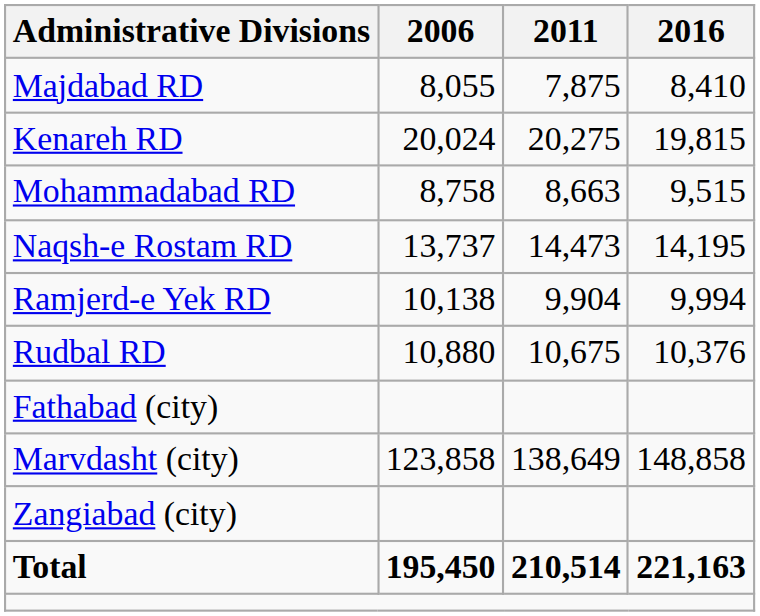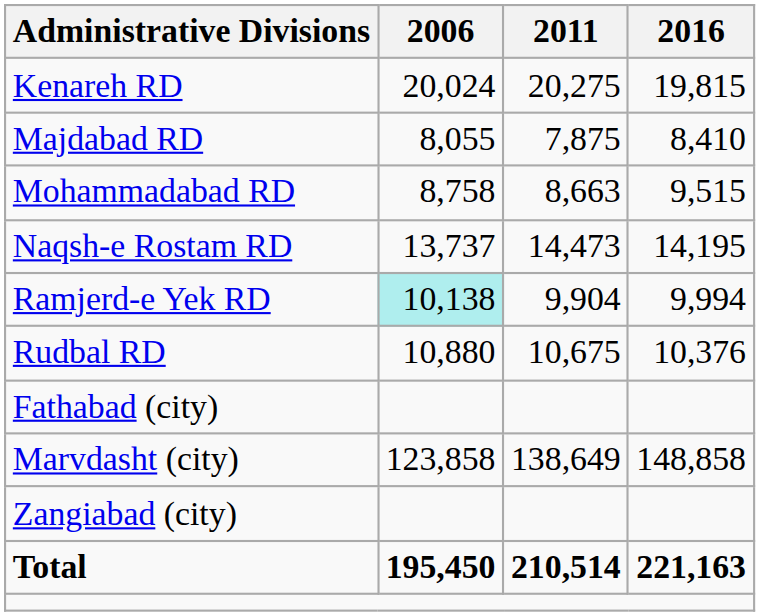 <table class="wikitable">
 <tr>
 <th>Administrative Divisions</th>
 <th>2006</th>
 <th>2011</th>
 <th>2016</th>
 </tr>
 <tr>
+<td><a href='#'>Kenareh RD</a></td>
+<td style="text-align: right;">20,024</td>
+<td style="text-align: right;">20,275</td>
+<td style="text-align: right;">19,815</td>
+</tr>
+<tr>
 <td><a href='#'>Majdabad RD</a></td>
 <td style="text-align: right;">8,055</td>
 <td style="text-align: right;">7,875</td>
 <td style="text-align: right;">8,410</td>
-</tr>
-<tr>
-<td><a href='#'>Kenareh RD</a></td>
-<td style="text-align: right;">20,024</td>
-<td style="text-align: right;">20,275</td>
-<td style="text-align: right;">19,815</td>
 </tr>
 <tr>
 <td><a href='#'>Mohammadabad RD</a></td>
 <td style="text-align: right;">8,758</td>
 <td style="text-align: right;">8,663</td>
 <td style="text-align: right;">9,515</td>
 </tr>
 <tr>
 <td><a href='#'>Naqsh-e Rostam RD</a></td>
 <td style="text-align: right;">13,737</td>
 <td style="text-align: right;">14,473</td>
 <td style="text-align: right;">14,195</td>
 </tr>
 <tr>
 <td><a href='#'>Ramjerd-e Yek RD</a></td>
-<td style="text-align: right;">10,138</td>
+<td style="background: paleturquoise; text-align: right;">10,138</td>
 <td style="text-align: right;">9,904</td>
 <td style="text-align: right;">9,994</td>
 </tr>
 <tr>
 <td><a href='#'>Rudbal RD</a></td>
 <td style="text-align: right;">10,880</td>
 <td style="text-align: right;">10,675</td>
 <td style="text-align: right;">10,376</td>
 </tr>
 <tr>
 <td><a href='#'>Fathabad</a> (city)</td>
 <td style="text-align: right;"></td>
 <td style="text-align: right;"></td>
 <td style="text-align: right;"></td>
 </tr>
 <tr>
 <td><a href='#'>Marvdasht</a> (city)</td>
 <td style="text-align: right;">123,858</td>
 <td style="text-align: right;">138,649</td>
 <td style="text-align: right;">148,858</td>
 </tr>
 <tr>
 <td><a href='#'>Zangiabad</a> (city)</td>
 <td style="text-align: right;"></td>
 <td style="text-align: right;"></td>
 <td style="text-align: right;"></td>
 </tr>
 <tr>
 <td><strong>Total</strong></td>
 <td style="text-align: right;"><strong>195,450</strong></td>
 <td style="text-align: right;"><strong>210,514</strong></td>
 <td style="text-align: right;"><strong>221,163</strong></td>
 </tr>
 <tr>
 <td colspan=4></td>
 </tr>
 </table>
